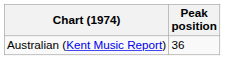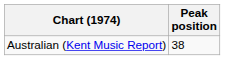 <table class="wikitable sortable plainrowheaders">
 <tr>
 <th scope="col">Chart (1974)</th>
 <th scope="col">Peak<br>position</th>
 </tr>
 <tr>
 <td>Australian (<a href='#'>Kent Music Report</a>)</td>
-<td>36</td>
+<td>38</td>
 </tr>
 </table>
